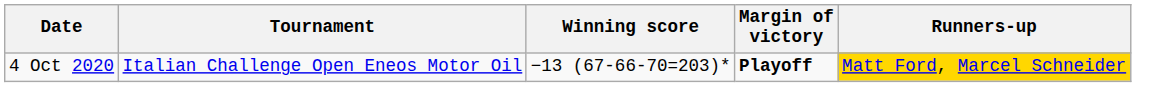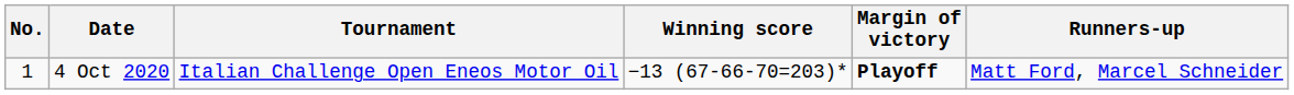 <table class="wikitable" style="font-size:95%;">
 <tr>
+<th>No.</th>
 <th>Date</th>
 <th>Tournament</th>
 <th>Winning score</th>
 <th>Margin of<br>victory</th>
 <th>Runners-up</th>
 </tr>
 <tr>
+<td align=center>1</td>
 <td align=right>4 Oct <a href='#'>2020</a></td>
 <td><a href='#'>Italian Challenge Open Eneos Motor Oil</a></td>
 <td>−13 (67-66-70=203)*</td>
 <td><strong>Playoff</strong></td>
-<td style="background: gold;"> <a href='#'>Matt Ford</a>,  <a href='#'>Marcel Schneider</a></td>
+<td> <a href='#'>Matt Ford</a>,  <a href='#'>Marcel Schneider</a></td>
 </tr>
 </table>
